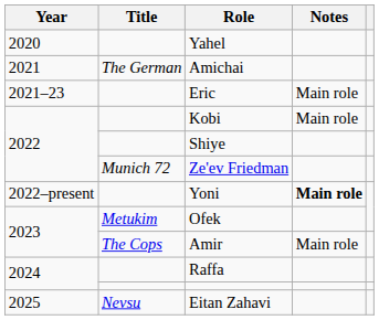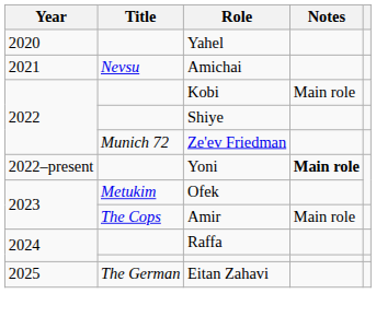 <table class="wikitable plainrowheaders sortable">
 <tr>
 <th>Year</th>
 <th>Title</th>
 <th>Role</th>
 <th class="unsortable">Notes</th>
 <th class="unsortable"></th>
 </tr>
 <tr>
 <td>2020</td>
 <td><em></em></td>
 <td>Yahel</td>
 <td></td>
 <td></td>
 </tr>
 <tr>
 <td>2021</td>
-<td><em>The German</em></td>
+<td><em><a href='#'>Nevsu</a></em></td>
 <td>Amichai</td>
 <td></td>
-<td></td>
-</tr>
-<tr>
-<td>2021–23</td>
-<td><em></em></td>
-<td>Eric</td>
-<td>Main role</td>
 <td></td>
 </tr>
 <tr>
 <td rowspan="3">2022</td>
 <td><em></em></td>
 <td>Kobi</td>
 <td>Main role</td>
 <td></td>
 </tr>
 <tr>
 <td><em></em></td>
 <td>Shiye</td>
 <td></td>
 <td></td>
 </tr>
 <tr>
 <td><em>Munich 72</em></td>
 <td><a href='#'>Ze'ev Friedman</a></td>
 <td></td>
 <td></td>
 </tr>
 <tr>
 <td>2022–present</td>
 <td><em></em></td>
 <td>Yoni</td>
 <td><strong>Main role</strong></td>
 <td rowspan="2"></td>
 </tr>
 <tr>
 <td rowspan="2">2023</td>
 <td><em><a href='#'>Metukim</a></em></td>
 <td>Ofek</td>
 <td></td>
 </tr>
 <tr>
 <td><em><a href='#'>The Cops</a></em></td>
 <td>Amir</td>
 <td>Main role</td>
 <td></td>
 </tr>
 <tr>
 <td rowspan="2">2024</td>
 <td><em></em></td>
 <td>Raffa</td>
 <td></td>
 <td></td>
 </tr>
 <tr>
 <td><em></em></td>
 <td></td>
 <td></td>
 <td></td>
 </tr>
 <tr>
 <td>2025</td>
-<td><em><a href='#'>Nevsu</a></em></td>
+<td><em>The German</em></td>
 <td>Eitan Zahavi</td>
 <td></td>
 <td></td>
 </tr>
 </table>
